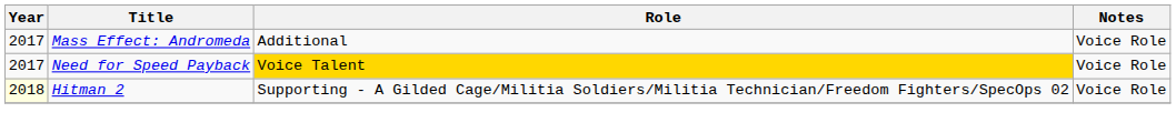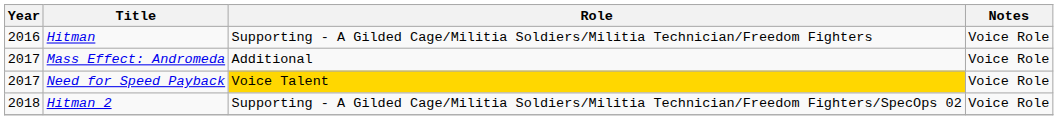 <table class="wikitable sortable">
 <tr>
 <th>Year</th>
 <th>Title</th>
 <th>Role</th>
 <th>Notes</th>
+</tr>
+<tr>
+<td>2016</td>
+<td><em><a href='#'>Hitman</a></em></td>
+<td>Supporting - A Gilded Cage/Militia Soldiers/Militia Technician/Freedom Fighters</td>
+<td>Voice Role</td>
 </tr>
 <tr>
 <td>2017</td>
 <td><em><a href='#'>Mass Effect: Andromeda</a></em></td>
 <td>Additional</td>
 <td>Voice Role</td>
 </tr>
 <tr>
 <td>2017</td>
 <td><em><a href='#'>Need for Speed Payback</a></em></td>
 <td style="background: gold;">Voice Talent</td>
 <td>Voice Role</td>
 </tr>
 <tr>
-<td style="background: lightyellow;">2018</td>
+<td>2018</td>
 <td><em><a href='#'>Hitman 2</a></em></td>
 <td>Supporting - A Gilded Cage/Militia Soldiers/Militia Technician/Freedom Fighters/SpecOps 02</td>
 <td>Voice Role</td>
 </tr>
 <tr>
 </tr>
 </table>
